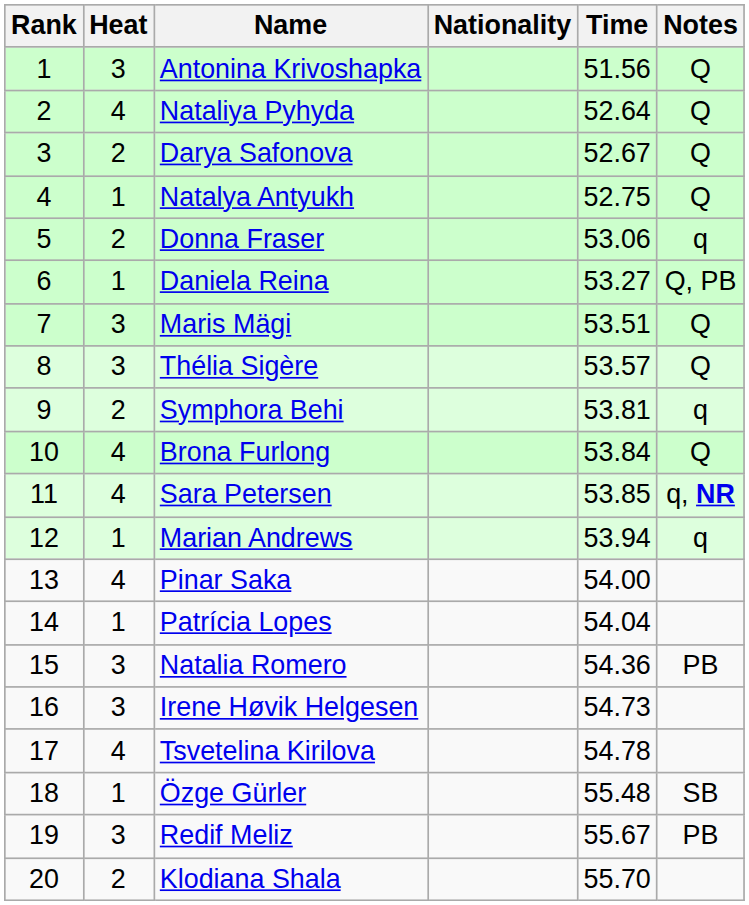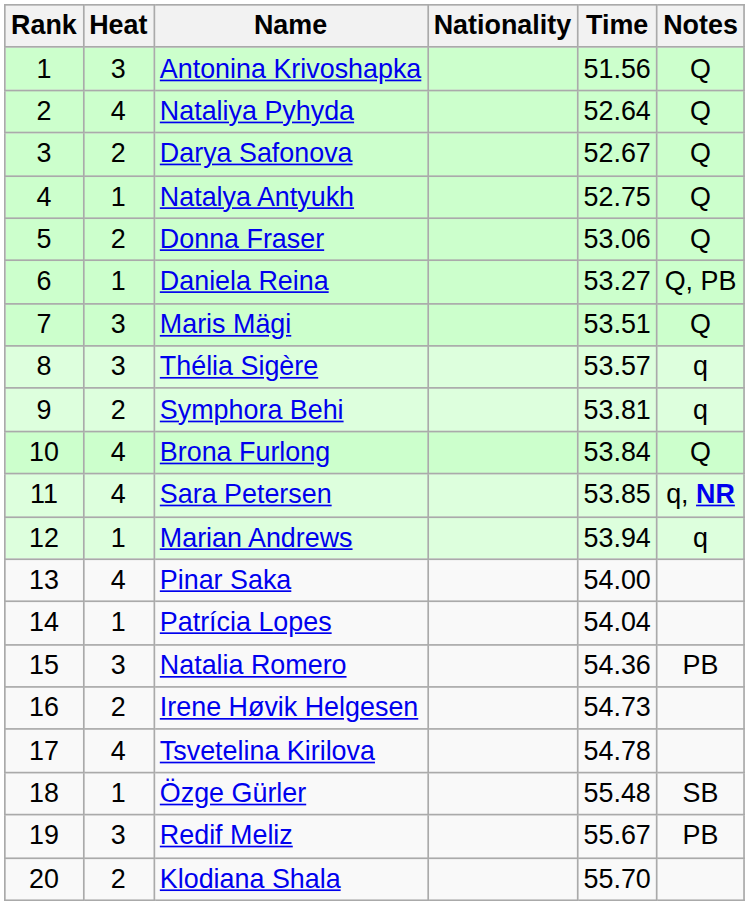 <table class="wikitable sortable" style="text-align:center">
 <tr>
 <th>Rank</th>
 <th>Heat</th>
 <th>Name</th>
 <th>Nationality</th>
 <th>Time</th>
 <th>Notes</th>
 </tr>
 <tr bgcolor=ccffcc>
 <td>1</td>
 <td>3</td>
 <td align="left"><a href='#'>Antonina Krivoshapka</a></td>
 <td align=left></td>
 <td>51.56</td>
 <td>Q</td>
 </tr>
 <tr bgcolor=ccffcc>
 <td>2</td>
 <td>4</td>
 <td align="left"><a href='#'>Nataliya Pyhyda</a></td>
 <td align=left></td>
 <td>52.64</td>
 <td>Q</td>
 </tr>
 <tr bgcolor=ccffcc>
 <td>3</td>
 <td>2</td>
 <td align="left"><a href='#'>Darya Safonova</a></td>
 <td align=left></td>
 <td>52.67</td>
 <td>Q</td>
 </tr>
 <tr bgcolor=ccffcc>
 <td>4</td>
 <td>1</td>
 <td align="left"><a href='#'>Natalya Antyukh</a></td>
 <td align=left></td>
 <td>52.75</td>
 <td>Q</td>
 </tr>
 <tr bgcolor=ccffcc>
 <td>5</td>
 <td>2</td>
 <td align="left"><a href='#'>Donna Fraser</a></td>
 <td align=left></td>
 <td>53.06</td>
-<td>q</td>
+<td>Q</td>
 </tr>
 <tr bgcolor=ccffcc>
 <td>6</td>
 <td>1</td>
 <td align="left"><a href='#'>Daniela Reina</a></td>
 <td align=left></td>
 <td>53.27</td>
 <td>Q, PB</td>
 </tr>
 <tr bgcolor=ccffcc>
 <td>7</td>
 <td>3</td>
 <td align="left"><a href='#'>Maris Mägi</a></td>
 <td align=left></td>
 <td>53.51</td>
 <td>Q</td>
 </tr>
 <tr bgcolor=ddffdd>
 <td>8</td>
 <td>3</td>
 <td align="left"><a href='#'>Thélia Sigère</a></td>
 <td align=left></td>
 <td>53.57</td>
-<td>Q</td>
+<td>q</td>
 </tr>
 <tr bgcolor=ddffdd>
 <td>9</td>
 <td>2</td>
 <td align="left"><a href='#'>Symphora Behi</a></td>
 <td align=left></td>
 <td>53.81</td>
 <td>q</td>
 </tr>
 <tr bgcolor=ccffcc>
 <td>10</td>
 <td>4</td>
 <td align="left"><a href='#'>Brona Furlong</a></td>
 <td align=left></td>
 <td>53.84</td>
 <td>Q</td>
 </tr>
 <tr bgcolor=ddffdd>
 <td>11</td>
 <td>4</td>
 <td align="left"><a href='#'>Sara Petersen</a></td>
 <td align=left></td>
 <td>53.85</td>
 <td>q, <strong><a href='#'>NR</a></strong></td>
 </tr>
 <tr bgcolor=ddffdd>
 <td>12</td>
 <td>1</td>
 <td align="left"><a href='#'>Marian Andrews</a></td>
 <td align=left></td>
 <td>53.94</td>
 <td>q</td>
 </tr>
 <tr>
 <td>13</td>
 <td>4</td>
 <td align="left"><a href='#'>Pinar Saka</a></td>
 <td align=left></td>
 <td>54.00</td>
 <td></td>
 </tr>
 <tr>
 <td>14</td>
 <td>1</td>
 <td align="left"><a href='#'>Patrícia Lopes</a></td>
 <td align=left></td>
 <td>54.04</td>
 <td></td>
 </tr>
 <tr>
 <td>15</td>
 <td>3</td>
 <td align="left"><a href='#'>Natalia Romero</a></td>
 <td align=left></td>
 <td>54.36</td>
 <td>PB</td>
 </tr>
 <tr>
 <td>16</td>
-<td>3</td>
+<td>2</td>
 <td align="left"><a href='#'>Irene Høvik Helgesen</a></td>
 <td align=left></td>
 <td>54.73</td>
 <td></td>
 </tr>
 <tr>
 <td>17</td>
 <td>4</td>
 <td align="left"><a href='#'>Tsvetelina Kirilova</a></td>
 <td align=left></td>
 <td>54.78</td>
 <td></td>
 </tr>
 <tr>
 <td>18</td>
 <td>1</td>
 <td align="left"><a href='#'>Özge Gürler</a></td>
 <td align=left></td>
 <td>55.48</td>
 <td>SB</td>
 </tr>
 <tr>
 <td>19</td>
 <td>3</td>
 <td align="left"><a href='#'>Redif Meliz</a></td>
 <td align=left></td>
 <td>55.67</td>
 <td>PB</td>
 </tr>
 <tr>
 <td>20</td>
 <td>2</td>
 <td align="left"><a href='#'>Klodiana Shala</a></td>
 <td align=left></td>
 <td>55.70</td>
 <td></td>
 </tr>
 </table>
